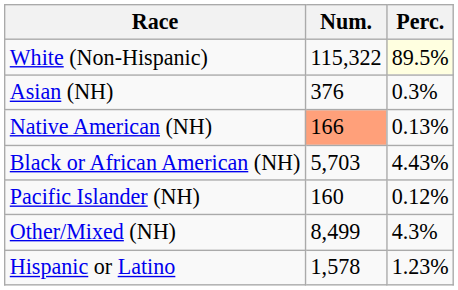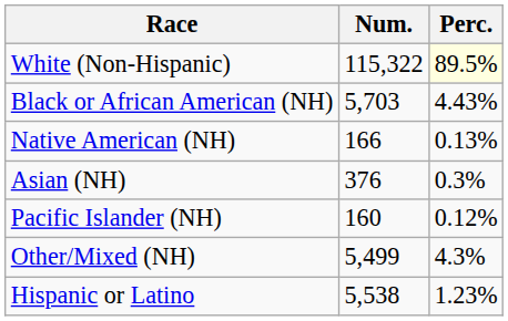 <table class="wikitable">
 <tr>
 <th>Race</th>
 <th>Num.</th>
 <th>Perc.</th>
 </tr>
 <tr>
 <td><a href='#'>White</a> (Non-Hispanic)</td>
 <td>115,322</td>
 <td style="background: lightyellow;">89.5%</td>
 </tr>
 <tr>
+<td><a href='#'>Black or African American</a> (NH)</td>
+<td>5,703</td>
+<td>4.43%</td>
+</tr>
+<tr>
+<td><a href='#'>Native American</a> (NH)</td>
+<td>166</td>
+<td>0.13%</td>
+</tr>
+<tr>
 <td><a href='#'>Asian</a> (NH)</td>
 <td>376</td>
 <td>0.3%</td>
-</tr>
-<tr>
-<td><a href='#'>Native American</a> (NH)</td>
-<td style="background: lightsalmon;">166</td>
-<td>0.13%</td>
-</tr>
-<tr>
-<td><a href='#'>Black or African American</a> (NH)</td>
-<td>5,703</td>
-<td>4.43%</td>
 </tr>
 <tr>
 <td><a href='#'>Pacific Islander</a> (NH)</td>
 <td>160</td>
 <td>0.12%</td>
 </tr>
 <tr>
 <td><a href='#'>Other/Mixed</a> (NH)</td>
-<td>8,499</td>
+<td>5,499</td>
 <td>4.3%</td>
 </tr>
 <tr>
 <td><a href='#'>Hispanic</a> or <a href='#'>Latino</a></td>
-<td>1,578</td>
+<td>5,538</td>
 <td>1.23%</td>
 </tr>
 </table>
